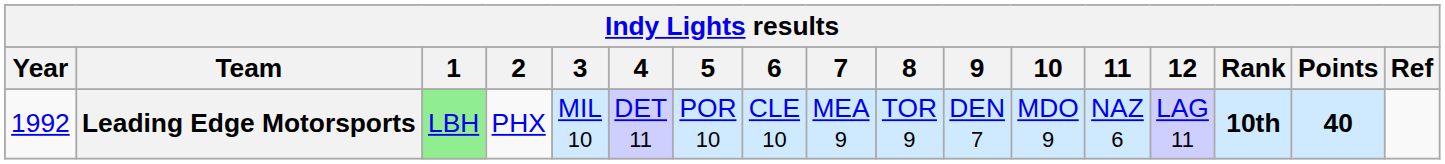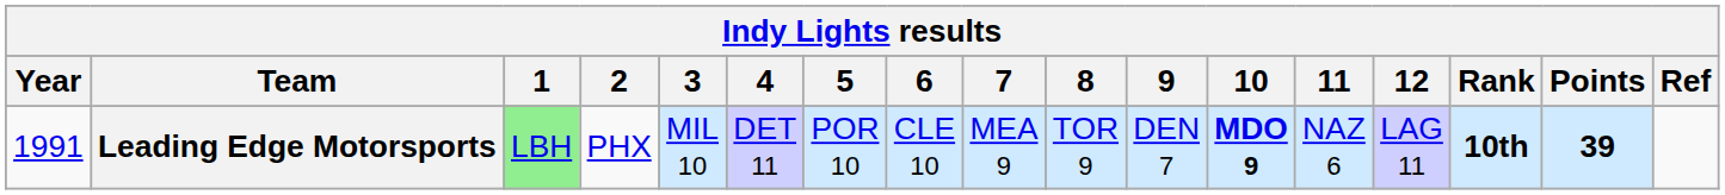 <table class="wikitable" style="text-align:center; font-size:90%">
 <tr>
 <th colspan=45><a href='#'>Indy Lights</a> results</th>
 </tr>
 <tr>
 <th>Year</th>
 <th>Team</th>
 <th>1</th>
 <th>2</th>
 <th>3</th>
 <th>4</th>
 <th>5</th>
 <th>6</th>
 <th>7</th>
 <th>8</th>
 <th>9</th>
 <th>10</th>
 <th>11</th>
 <th>12</th>
 <th>Rank</th>
 <th>Points</th>
 <th>Ref</th>
 </tr>
 <tr>
-<td><a href='#'>1992</a></td>
+<td><a href='#'>1991</a></td>
 <th>Leading Edge Motorsports</th>
 <td style="background: lightgreen;"><a href='#'>LBH</a></td>
 <td><a href='#'>PHX</a></td>
 <td style="background:#CFEAFF;"><a href='#'>MIL</a><br><small>10</small></td>
 <td style="background:#CFCFFF;"><a href='#'>DET</a><br><small>11</small></td>
 <td style="background:#CFEAFF;"><a href='#'>POR</a><br><small>10</small></td>
 <td style="background:#CFEAFF;"><a href='#'>CLE</a><br><small>10</small></td>
 <td style="background:#CFEAFF;"><a href='#'>MEA</a><br><small>9</small></td>
 <td style="background:#CFEAFF;"><a href='#'>TOR</a><br><small>9</small></td>
 <td style="background:#CFEAFF;"><a href='#'>DEN</a><br><small>7</small></td>
-<td style="background:#CFEAFF;"><a href='#'>MDO</a><br><small>9</small></td>
+<td style="background:#CFEAFF;"><strong><a href='#'>MDO</a><br><small>9</small></strong></td>
 <td style="background:#CFEAFF;"><a href='#'>NAZ</a><br><small>6</small></td>
 <td style="background:#CFCFFF;"><a href='#'>LAG</a><br><small>11</small></td>
 <td style="background:#CFEAFF;"><strong>10th</strong></td>
-<td style="background:#CFEAFF;"><strong>40</strong></td>
+<td style="background:#CFEAFF;"><strong>39</strong></td>
 <td></td>
 </tr>
 </table>
